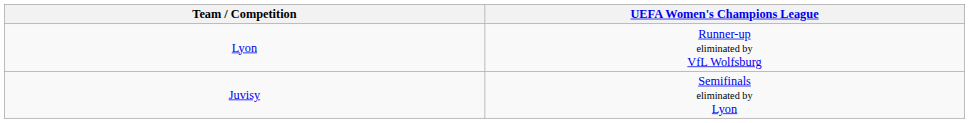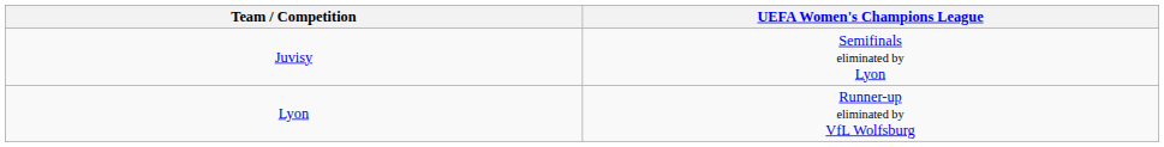 <table class="wikitable">
 <tr>
 <th style="width:20%;">Team / Competition</th>
 <th style="width:20%;"><a href='#'>UEFA Women's Champions League</a></th>
 </tr>
 <tr style="text-align:center;">
+<td><a href='#'>Juvisy</a></td>
+<td><a href='#'>Semifinals</a> <br> <small>eliminated by</small> <br>   <a href='#'>Lyon</a></td>
+</tr>
+<tr style="text-align:center;">
 <td><a href='#'>Lyon</a></td>
 <td><a href='#'>Runner-up</a> <br> <small>eliminated by</small> <br>   <a href='#'>VfL Wolfsburg</a></td>
 </tr>
-<tr style="text-align:center;">
-<td><a href='#'>Juvisy</a></td>
-<td><a href='#'>Semifinals</a> <br> <small>eliminated by</small> <br>   <a href='#'>Lyon</a></td>
-</tr>
 </table>
